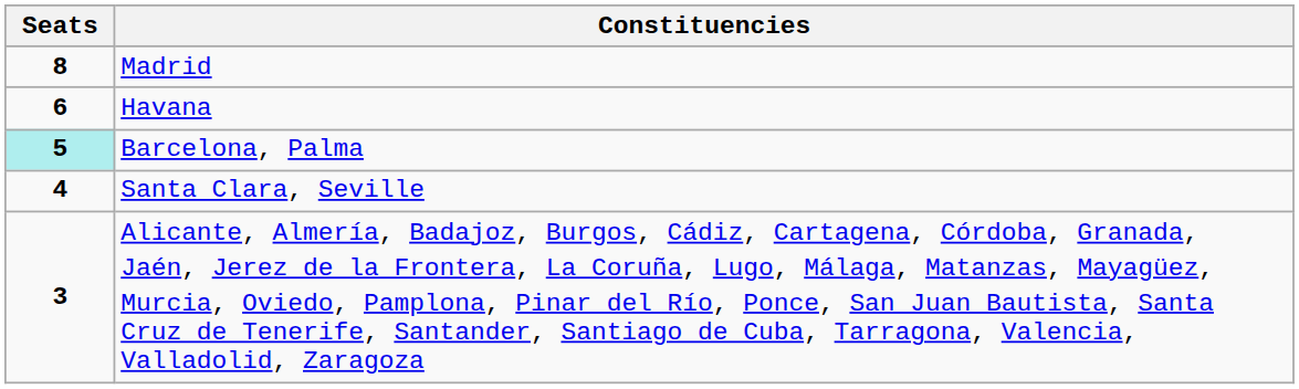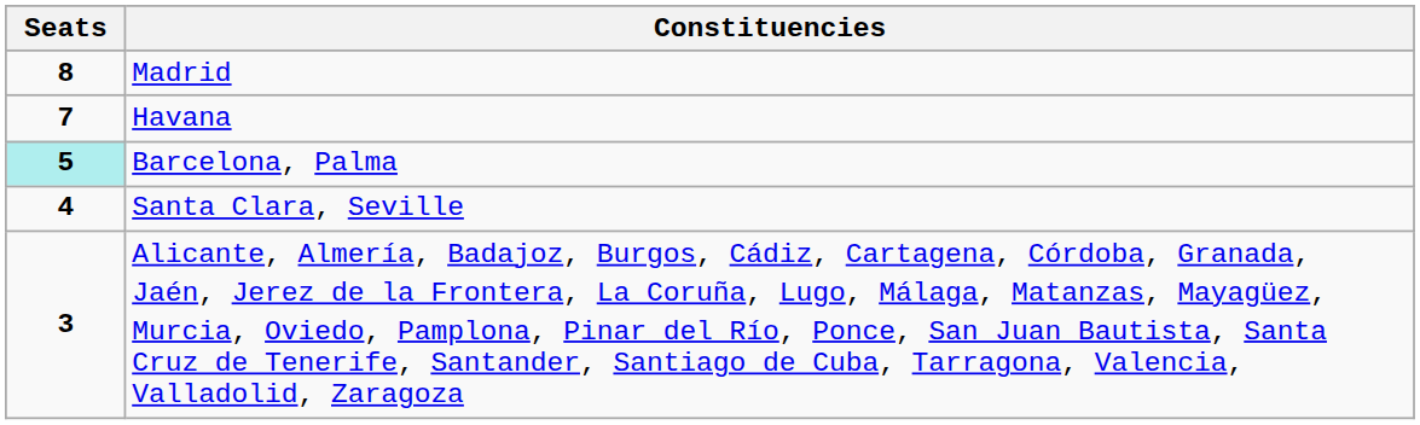 <table class="wikitable" style="text-align:left;">
 <tr>
 <th width="50">Seats</th>
 <th width="600">Constituencies</th>
 </tr>
 <tr>
 <td align="center"><strong>8</strong></td>
 <td><a href='#'>Madrid</a></td>
 </tr>
 <tr>
-<td align="center"><strong>6</strong></td>
+<td align="center"><strong>7</strong></td>
 <td><a href='#'>Havana</a></td>
 </tr>
 <tr>
 <td align="center" style="background: paleturquoise;"><strong>5</strong></td>
 <td><a href='#'>Barcelona</a>, <a href='#'>Palma</a></td>
 </tr>
 <tr>
 <td align="center"><strong>4</strong></td>
 <td><a href='#'>Santa Clara</a>, <a href='#'>Seville</a></td>
 </tr>
 <tr>
 <td align="center"><strong>3</strong></td>
 <td><a href='#'>Alicante</a>, <a href='#'>Almería</a>, <a href='#'>Badajoz</a>, <a href='#'>Burgos</a>, <a href='#'>Cádiz</a>, <a href='#'>Cartagena</a>, <a href='#'>Córdoba</a>, <a href='#'>Granada</a>, <a href='#'>Jaén</a>, <a href='#'>Jerez de la Frontera</a>, <a href='#'>La Coruña</a>, <a href='#'>Lugo</a>, <a href='#'>Málaga</a>, <a href='#'>Matanzas</a>, <a href='#'>Mayagüez</a><sup></sup>, <a href='#'>Murcia</a>, <a href='#'>Oviedo</a>, <a href='#'>Pamplona</a>, <a href='#'>Pinar del Río</a>, <a href='#'>Ponce</a><sup></sup>, <a href='#'>San Juan Bautista</a><sup></sup>, <a href='#'>Santa Cruz de Tenerife</a>, <a href='#'>Santander</a>, <a href='#'>Santiago de Cuba</a>, <a href='#'>Tarragona</a>, <a href='#'>Valencia</a>, <a href='#'>Valladolid</a>, <a href='#'>Zaragoza</a></td>
 </tr>
 </table>
